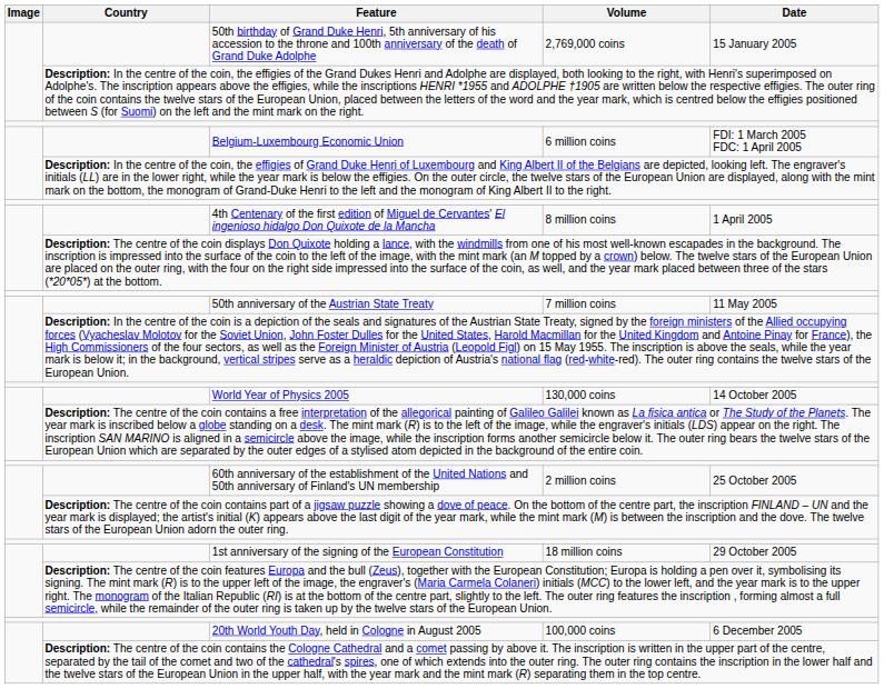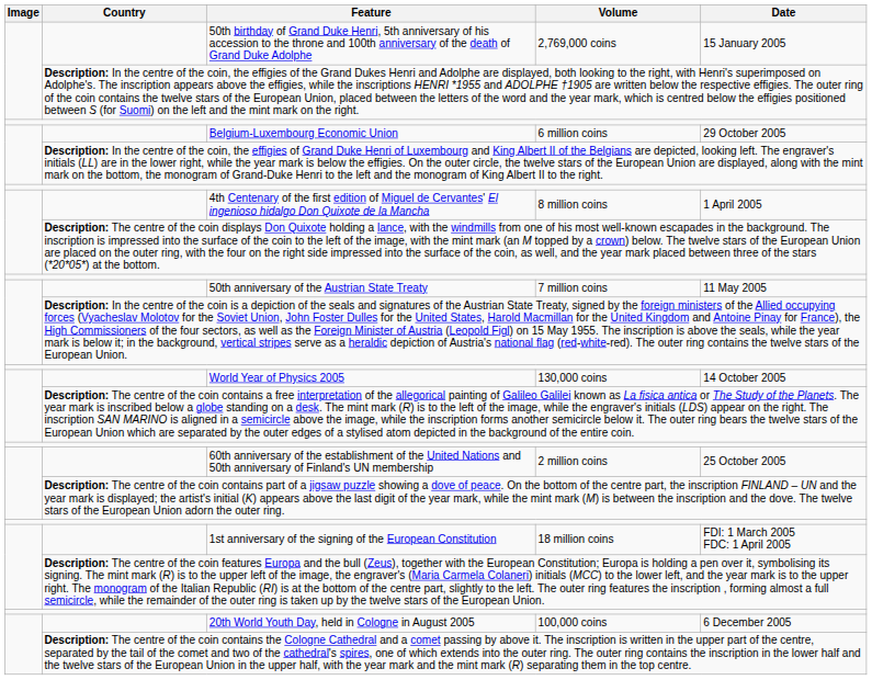 <table class="wikitable">
 <tr>
 <th>Image</th>
 <th>Country</th>
 <th>Feature</th>
 <th>Volume</th>
 <th>Date</th>
 </tr>
 <tr>
 <td style="width:160px;" rowspan="2"></td>
 <td style="width:20%;"></td>
 <td style="width:40%;">50th <a href='#'>birthday</a> of <a href='#'>Grand Duke Henri</a>, 5th anniversary of his accession to the throne and 100th <a href='#'>anniversary</a> of the <a href='#'>death</a> of <a href='#'>Grand Duke Adolphe</a></td>
 <td style="width:20%;">2,769,000 coins</td>
 <td style="width:20%;">15 January 2005</td>
 </tr>
 <tr>
 <td colspan="5"><strong>Description:</strong> In the centre of the coin, the effigies of the Grand Dukes Henri and Adolphe are displayed, both looking to the right, with Henri's superimposed on Adolphe's. The inscription  appears above the effigies, while the inscriptions <em>HENRI *1955</em> and <em>ADOLPHE †1905</em> are written below the respective effigies. The outer ring of the coin contains the twelve stars of the European Union, placed between the letters of the word  and the year mark, which is centred below the effigies positioned between <em>S</em> (for <a href='#'>Suomi</a>) on the left and the mint mark on the right.</td>
 </tr>
 <tr>
 <td colspan="5"></td>
 </tr>
 <tr>
 <td style="width:160px;" rowspan="2"></td>
 <td style="width:20%;"></td>
 <td style="width:40%;"><a href='#'>Belgium-Luxembourg Economic Union</a></td>
 <td style="width:20%;">6 million coins</td>
-<td style="width:20%;">FDI: 1 March 2005<br>FDC: 1 April 2005</td>
+<td style="width:20%;">29 October 2005</td>
 </tr>
 <tr>
 <td colspan="5"><strong>Description:</strong> In the centre of the coin, the <a href='#'>effigies</a> of <a href='#'>Grand Duke Henri of Luxembourg</a> and <a href='#'>King Albert II of the Belgians</a> are depicted, looking left. The engraver's initials (<em>LL</em>) are in the lower right, while the year mark is below the effigies. On the outer circle, the twelve stars of the European Union are displayed, along with the mint mark on the bottom, the monogram of Grand-Duke Henri to the left and the monogram of King Albert II to the right.</td>
 </tr>
 <tr>
 <td colspan="5"></td>
 </tr>
 <tr>
 <td style="width:160px;" rowspan="2"></td>
 <td style="width:20%;"></td>
 <td style="width:40%;">4th <a href='#'>Centenary</a> of the first <a href='#'>edition</a> of <a href='#'>Miguel de Cervantes</a>' <a href='#'><em>El ingenioso hidalgo Don Quixote de la Mancha</em></a></td>
 <td style="width:20%;">8 million coins</td>
 <td style="width:20%;">1 April 2005</td>
 </tr>
 <tr>
 <td colspan="5"><strong>Description:</strong> The centre of the coin displays <a href='#'>Don Quixote</a> holding a <a href='#'>lance</a>, with the <a href='#'>windmills</a> from one of his most well-known escapades in the background. The inscription  is impressed into the surface of the coin to the left of the image, with the mint mark (an <em>M</em> topped by a <a href='#'>crown</a>) below. The twelve stars of the European Union are placed on the outer ring, with the four on the right side impressed into the surface of the coin, as well, and the year mark placed between three of the stars (<em>*20*05*</em>) at the bottom.</td>
 </tr>
 <tr>
 <td colspan="5"></td>
 </tr>
 <tr>
 <td style="width:160px;" rowspan="2"></td>
 <td style="width:20%;"></td>
 <td style="width:40%;">50th anniversary of the <a href='#'>Austrian State Treaty</a></td>
 <td style="width:20%;">7 million coins</td>
 <td style="width:20%;">11 May 2005</td>
 </tr>
 <tr>
 <td colspan="5"><strong>Description:</strong> In the centre of the coin is a depiction of the seals and signatures of the Austrian State Treaty, signed by the <a href='#'>foreign ministers</a> of the <a href='#'>Allied occupying forces</a> (<a href='#'>Vyacheslav Molotov</a> for the <a href='#'>Soviet Union</a>, <a href='#'>John Foster Dulles</a> for the <a href='#'>United States</a>, <a href='#'>Harold Macmillan</a> for the <a href='#'>United Kingdom</a> and <a href='#'>Antoine Pinay</a> for <a href='#'>France</a>), the <a href='#'>High Commissioners</a> of the four sectors, as well as the <a href='#'>Foreign Minister of Austria</a> (<a href='#'>Leopold Figl</a>) on 15 May 1955. The inscription  is above the seals, while the year mark is below it; in the background, <a href='#'>vertical stripes</a> serve as a <a href='#'>heraldic</a> depiction of Austria's <a href='#'>national flag</a> (<a href='#'>red</a>-<a href='#'>white</a>-red). The outer ring contains the twelve stars of the European Union.</td>
 </tr>
 <tr>
 <td colspan="5"></td>
 </tr>
 <tr>
 <td style="width:160px;" rowspan="2"></td>
 <td style="width:20%;"></td>
 <td style="width:40%;"><a href='#'>World Year of Physics 2005</a></td>
 <td style="width:20%;">130,000 coins</td>
 <td style="width:20%;">14 October 2005</td>
 </tr>
 <tr>
 <td colspan="5"><strong>Description:</strong> The centre of the coin contains a free <a href='#'>interpretation</a> of the <a href='#'>allegorical</a> painting of <a href='#'>Galileo Galilei</a> known as <em><a href='#'>La fisica antica</a></em> or <em><a href='#'>The Study of the Planets</a></em>. The year mark is inscribed below a <a href='#'>globe</a> standing on a <a href='#'>desk</a>. The mint mark (<em>R</em>) is to the left of the image, while the engraver's initials (<em>LDS</em>) appear on the right. The inscription <em>SAN MARINO</em> is aligned in a <a href='#'>semicircle</a> above the image, while the inscription  forms another semicircle below it. The outer ring bears the twelve stars of the European Union which are separated by the outer edges of a stylised atom depicted in the background of the entire coin.</td>
 </tr>
 <tr>
 <td colspan="5"></td>
 </tr>
 <tr>
 <td style="width:160px;" rowspan="2"></td>
 <td style="width:20%;"></td>
 <td style="width:40%;">60th anniversary of the establishment of the <a href='#'>United Nations</a> and 50th anniversary of Finland's UN membership</td>
 <td style="width:20%;">2 million coins</td>
 <td style="width:20%;">25 October 2005</td>
 </tr>
 <tr>
 <td colspan="5"><strong>Description:</strong> The centre of the coin contains part of a <a href='#'>jigsaw puzzle</a> showing a <a href='#'>dove of peace</a>. On the bottom of the centre part, the inscription <em>FINLAND – UN</em> and the year mark is displayed; the artist's initial (<em>K</em>) appears above the last digit of the year mark, while the mint mark (<em>M</em>) is between the inscription and the dove. The twelve stars of the European Union adorn the outer ring.</td>
 </tr>
 <tr>
 <td colspan="5"></td>
 </tr>
 <tr>
 <td style="width:160px;" rowspan="2"></td>
 <td style="width:20%;"></td>
 <td style="width:40%;">1st anniversary of the signing of the <a href='#'>European Constitution</a></td>
 <td style="width:20%;">18 million coins</td>
-<td style="width:20%;">29 October 2005</td>
+<td style="width:20%;">FDI: 1 March 2005<br>FDC: 1 April 2005</td>
 </tr>
 <tr>
 <td colspan="5"><strong>Description:</strong> The centre of the coin features <a href='#'>Europa</a> and the bull (<a href='#'>Zeus</a>), together with the European Constitution; Europa is holding a pen over it, symbolising its signing. The mint mark (<em>R</em>) is to the upper left of the image, the engraver's (<a href='#'>Maria Carmela Colaneri</a>) initials (<em>MCC</em>) to the lower left, and the year mark is to the upper right. The <a href='#'>monogram</a> of the Italian Republic (<em>RI</em>) is at the bottom of the centre part, slightly to the left. The outer ring features the inscription , forming almost a full <a href='#'>semicircle</a>, while the remainder of the outer ring is taken up by the twelve stars of the European Union.</td>
 </tr>
 <tr>
 <td colspan="5"></td>
 </tr>
 <tr>
 <td style="width:160px;" rowspan="2"></td>
 <td style="width:20%;"></td>
 <td style="width:40%;"><a href='#'>20th World Youth Day</a>, held in <a href='#'>Cologne</a> in August 2005</td>
 <td style="width:20%;">100,000 coins</td>
 <td style="width:20%;">6 December 2005</td>
 </tr>
 <tr>
 <td colspan="5"><strong>Description:</strong> The centre of the coin contains the <a href='#'>Cologne Cathedral</a> and a <a href='#'>comet</a> passing by above it. The inscription  is written in the upper part of the centre, separated by the tail of the comet and two of the <a href='#'>cathedral</a>'s <a href='#'>spires</a>, one of which extends into the outer ring. The outer ring contains the inscription  in the lower half and the twelve stars of the European Union in the upper half, with the year mark and the mint mark (<em>R</em>) separating them in the top centre.</td>
 </tr>
 </table>
